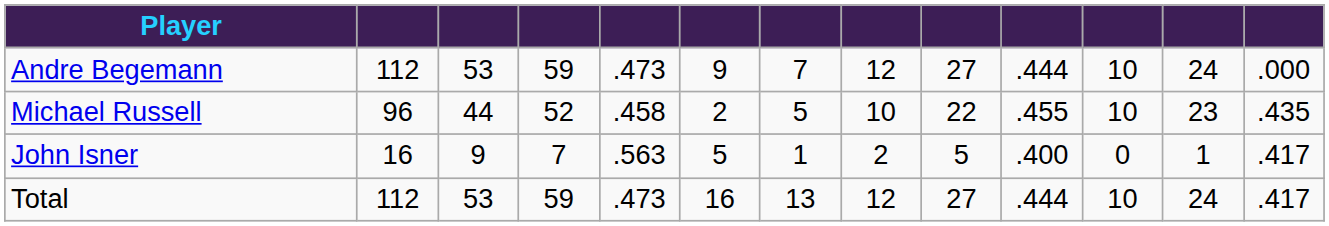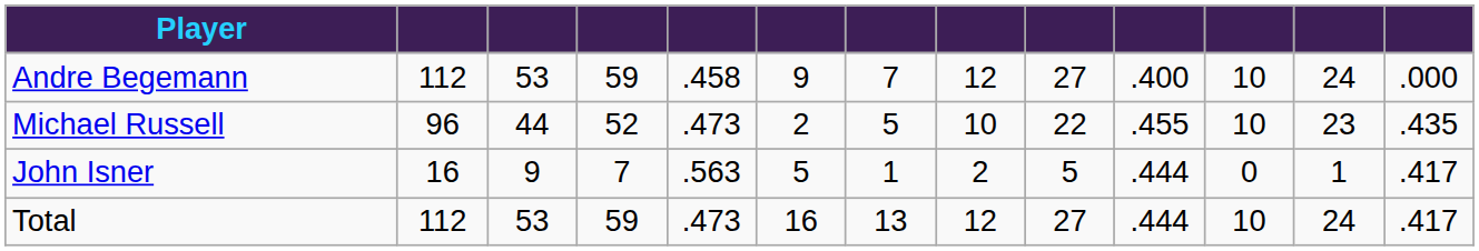 <table class="wikitable" style="text-align:center">
 <tr>
 <th style="background:#3d1e56; color:#25d0ff" width="200px">Player</th>
 <th style="background:#3d1e56; color:#25d0ff" width="40px"></th>
 <th style="background:#3d1e56; color:#25d0ff" width="40px"></th>
 <th style="background:#3d1e56; color:#25d0ff" width="40px"></th>
 <th style="background:#3d1e56; color:#25d0ff" width="40px"></th>
 <th style="background:#3d1e56; color:#25d0ff" width="40px"></th>
 <th style="background:#3d1e56; color:#25d0ff" width="40px"></th>
 <th style="background:#3d1e56; color:#25d0ff" width="40px"></th>
 <th style="background:#3d1e56; color:#25d0ff" width="40px"></th>
 <th style="background:#3d1e56; color:#25d0ff" width="40px"></th>
 <th style="background:#3d1e56; color:#25d0ff" width="40px"></th>
 <th style="background:#3d1e56; color:#25d0ff" width="40px"></th>
 <th style="background:#3d1e56; color:#25d0ff" width="40px"></th>
 </tr>
 <tr>
 <td style="text-align:left"><a href='#'>Andre Begemann</a></td>
 <td>112</td>
 <td>53</td>
 <td>59</td>
-<td>.473</td>
+<td>.458</td>
 <td>9</td>
 <td>7</td>
 <td>12</td>
 <td>27</td>
-<td>.444</td>
+<td>.400</td>
 <td>10</td>
 <td>24</td>
 <td>.000</td>
 </tr>
 <tr>
 <td style="text-align:left"><a href='#'>Michael Russell</a></td>
 <td>96</td>
 <td>44</td>
 <td>52</td>
-<td>.458</td>
+<td>.473</td>
 <td>2</td>
 <td>5</td>
 <td>10</td>
 <td>22</td>
 <td>.455</td>
 <td>10</td>
 <td>23</td>
 <td>.435</td>
 </tr>
 <tr>
 <td style="text-align:left"><a href='#'>John Isner</a></td>
 <td>16</td>
 <td>9</td>
 <td>7</td>
 <td>.563</td>
 <td>5</td>
 <td>1</td>
 <td>2</td>
 <td>5</td>
-<td>.400</td>
+<td>.444</td>
 <td>0</td>
 <td>1</td>
 <td>.417</td>
 </tr>
 <tr>
 <td style="text-align:left">Total</td>
 <td>112</td>
 <td>53</td>
 <td>59</td>
 <td>.473</td>
 <td>16</td>
 <td>13</td>
 <td>12</td>
 <td>27</td>
 <td>.444</td>
 <td>10</td>
 <td>24</td>
 <td>.417</td>
 </tr>
 </table>
